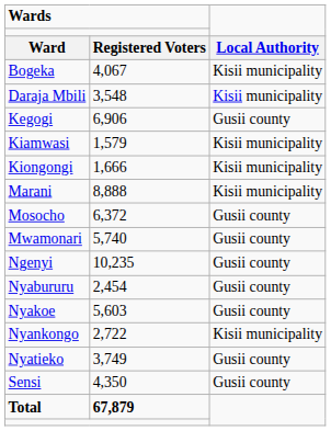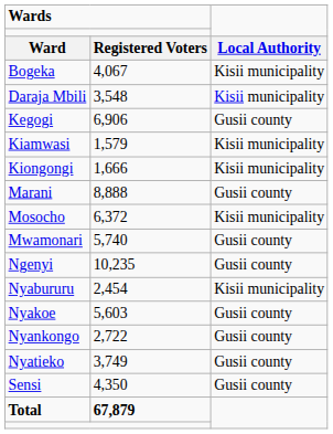 <table class="wikitable">
 <tr>
 <td colspan="2"><strong>Wards</strong></td>
 </tr>
 <tr>
 <td colspan="2"></td>
 </tr>
 <tr>
 <th>Ward</th>
 <th>Registered Voters</th>
 <th><a href='#'>Local Authority</a></th>
 </tr>
 <tr>
 <td><a href='#'>Bogeka</a></td>
 <td>4,067</td>
 <td>Kisii municipality</td>
 </tr>
 <tr>
 <td><a href='#'>Daraja Mbili</a></td>
 <td>3,548</td>
 <td><a href='#'>Kisii</a> municipality</td>
 </tr>
 <tr>
 <td><a href='#'>Kegogi</a></td>
 <td>6,906</td>
 <td>Gusii county</td>
 </tr>
 <tr>
 <td><a href='#'>Kiamwasi</a></td>
 <td>1,579</td>
 <td>Kisii municipality</td>
 </tr>
 <tr>
 <td><a href='#'>Kiongongi</a></td>
 <td>1,666</td>
 <td>Kisii municipality</td>
 </tr>
 <tr>
 <td><a href='#'>Marani</a></td>
 <td>8,888</td>
-<td>Kisii municipality</td>
+<td>Gusii county</td>
 </tr>
 <tr>
 <td><a href='#'>Mosocho</a></td>
 <td>6,372</td>
-<td>Gusii county</td>
+<td>Kisii municipality</td>
 </tr>
 <tr>
 <td><a href='#'>Mwamonari</a></td>
 <td>5,740</td>
 <td>Gusii county</td>
 </tr>
 <tr>
 <td><a href='#'>Ngenyi</a></td>
 <td>10,235</td>
 <td>Gusii county</td>
 </tr>
 <tr>
 <td><a href='#'>Nyabururu</a></td>
 <td>2,454</td>
-<td>Gusii county</td>
+<td>Kisii municipality</td>
 </tr>
 <tr>
 <td><a href='#'>Nyakoe</a></td>
 <td>5,603</td>
 <td>Gusii county</td>
 </tr>
 <tr>
 <td><a href='#'>Nyankongo</a></td>
 <td>2,722</td>
-<td>Kisii municipality</td>
+<td>Gusii county</td>
 </tr>
 <tr>
 <td><a href='#'>Nyatieko</a></td>
 <td>3,749</td>
 <td>Gusii county</td>
 </tr>
 <tr>
 <td><a href='#'>Sensi</a></td>
 <td>4,350</td>
 <td>Gusii county</td>
 </tr>
 <tr>
 <td><strong>Total</strong></td>
 <td><strong>67,879</strong></td>
 </tr>
 <tr>
 <td colspan="2"></td>
 </tr>
 </table>
